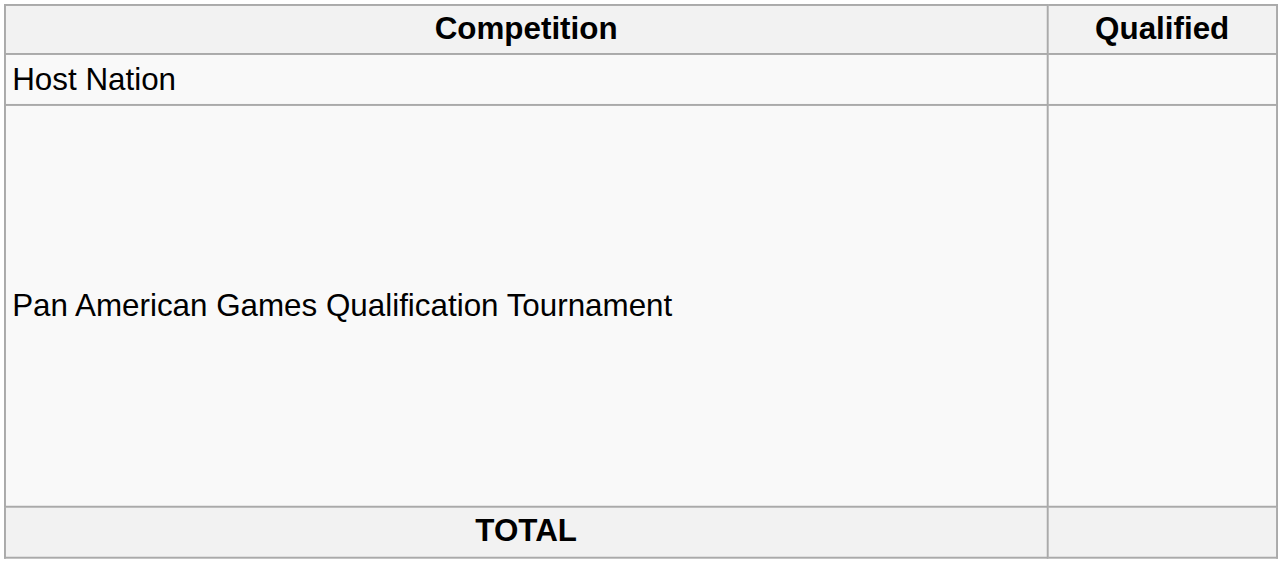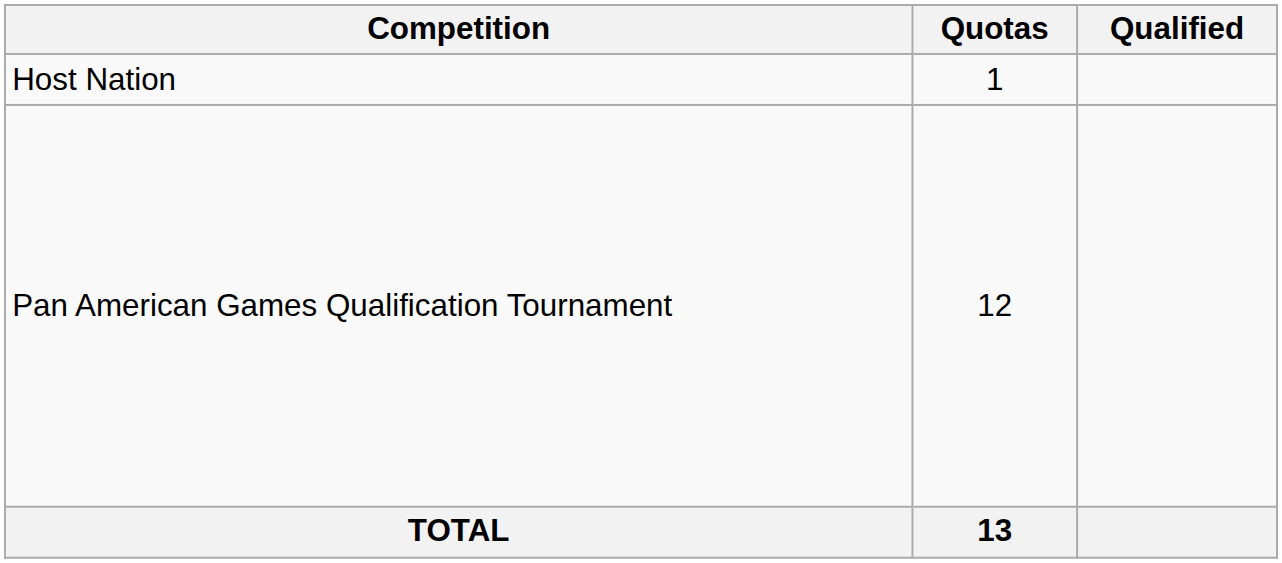 <table class = "wikitable" width=650>
 <tr>
 <th>Competition</th>
+<th>Quotas</th>
 <th>Qualified</th>
 </tr>
 <tr>
 <td>Host Nation</td>
+<td align="center">1</td>
 <td></td>
 </tr>
 <tr>
 <td>Pan American Games Qualification Tournament</td>
+<td align="center">12</td>
 <td><br><br><br><br><br><br><br><br><br><br><br></td>
 </tr>
 <tr>
 <th>TOTAL</th>
+<th>13</th>
 <th></th>
 </tr>
 </table>
